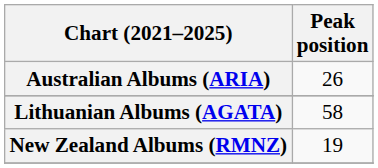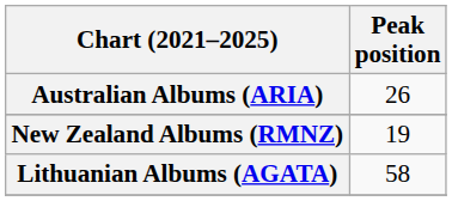 <table class="wikitable sortable plainrowheaders" style="text-align:center">
 <tr>
 <th scope="col">Chart (2021–2025)</th>
 <th scope="col">Peak<br>position</th>
 </tr>
 <tr>
 <th scope="row">Australian Albums (<a href='#'>ARIA</a>)</th>
 <td>26</td>
 </tr>
 <tr>
 </tr>
 <tr>
 </tr>
 <tr>
 </tr>
 <tr>
 </tr>
 <tr>
 </tr>
 <tr>
+<th scope="row">New Zealand Albums (<a href='#'>RMNZ</a>)</th>
+<td>19</td>
+</tr>
+<tr>
 <th scope="row">Lithuanian Albums (<a href='#'>AGATA</a>)</th>
 <td>58</td>
-</tr>
-<tr>
-<th scope="row">New Zealand Albums (<a href='#'>RMNZ</a>)</th>
-<td>19</td>
 </tr>
 <tr>
 </tr>
 <tr>
 </tr>
 <tr>
 </tr>
 <tr>
 </tr>
 <tr>
 </tr>
 <tr>
 </tr>
 </table>
